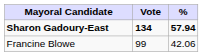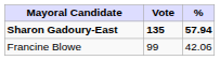 <table class="wikitable">
 <tr>
 <th style="background:#ddf; width:200px;">Mayoral Candidate</th>
 <th style="background:#ddf; width:50px;">Vote</th>
 <th style="background:#ddf; width:30px;">%</th>
 </tr>
 <tr>
 <td><strong>Sharon Gadoury-East</strong></td>
-<td><strong>134</strong></td>
+<td><strong>135</strong></td>
 <td><strong>57.94</strong></td>
 </tr>
 <tr>
 <td>Francine Blowe</td>
 <td>99</td>
 <td>42.06</td>
 </tr>
 </table>
